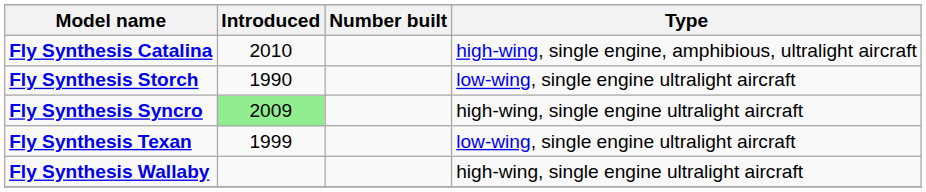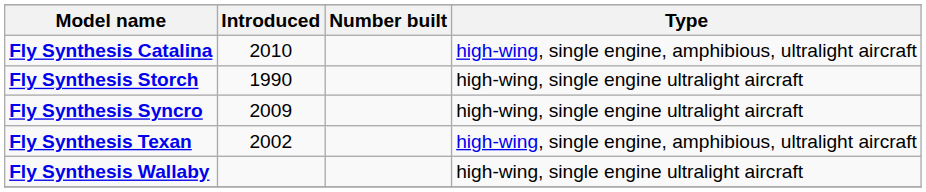 <table class="wikitable" align=center style="font-size:90%;">
 <tr>
 </tr>
 <tr style="background:#efefef;">
 <th>Model name</th>
 <th>Introduced</th>
 <th>Number built</th>
 <th>Type</th>
 </tr>
 <tr>
 <td align=left><strong><a href='#'>Fly Synthesis Catalina</a></strong></td>
 <td align=center>2010</td>
 <td align=center></td>
 <td align=left><a href='#'>high-wing</a>, single engine, amphibious, ultralight aircraft</td>
 </tr>
 <tr>
 <td align=left><strong><a href='#'>Fly Synthesis Storch</a></strong></td>
 <td align=center>1990</td>
 <td align=center></td>
-<td align=left><a href='#'>low-wing</a>, single engine ultralight aircraft</td>
+<td align=left>high-wing, single engine ultralight aircraft</td>
 </tr>
 <tr>
 <td align=left><strong><a href='#'>Fly Synthesis Syncro</a></strong></td>
-<td align=center style="background: lightgreen;">2009</td>
+<td align=center>2009</td>
 <td align=center></td>
 <td align=left>high-wing, single engine ultralight aircraft</td>
 </tr>
 <tr>
 <td align=left><strong><a href='#'>Fly Synthesis Texan</a></strong></td>
-<td align=center>1999</td>
+<td align=center>2002</td>
 <td align=center></td>
-<td align=left><a href='#'>low-wing</a>, single engine ultralight aircraft</td>
+<td align=left><a href='#'>high-wing</a>, single engine, amphibious, ultralight aircraft</td>
 </tr>
 <tr>
 <td align=left><strong><a href='#'>Fly Synthesis Wallaby</a></strong></td>
 <td align=center></td>
 <td align=center></td>
 <td align=left>high-wing, single engine ultralight aircraft</td>
 </tr>
 <tr>
 </tr>
 </table>
